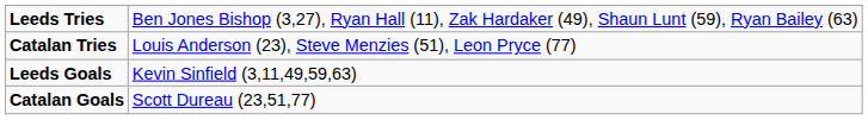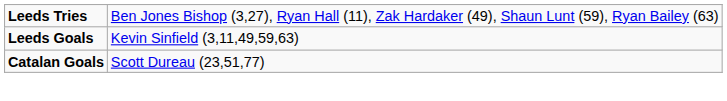 <table class="wikitable" style="font-size:85%;">
 <tr>
 <td><strong>Leeds Tries</strong></td>
 <td><a href='#'>Ben Jones Bishop</a> (3,27), <a href='#'>Ryan Hall</a> (11), <a href='#'>Zak Hardaker</a> (49), <a href='#'>Shaun Lunt</a> (59), <a href='#'>Ryan Bailey</a> (63)</td>
-</tr>
-<tr>
-<td><strong>Catalan Tries</strong></td>
-<td><a href='#'>Louis Anderson</a> (23), <a href='#'>Steve Menzies</a> (51), <a href='#'>Leon Pryce</a> (77)</td>
 </tr>
 <tr>
 <td><strong>Leeds Goals</strong></td>
 <td><a href='#'>Kevin Sinfield</a> (3,11,49,59,63)</td>
 </tr>
 <tr>
 <td><strong>Catalan Goals</strong></td>
 <td><a href='#'>Scott Dureau</a> (23,51,77)</td>
 </tr>
 </table>
